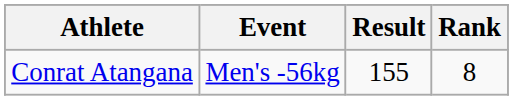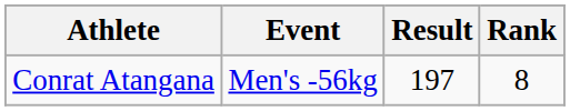 <table class="wikitable" style="font-size:90%">
 <tr>
 <th>Athlete</th>
 <th>Event</th>
 <th>Result</th>
 <th>Rank</th>
 </tr>
 <tr align=center>
 <td align=left><a href='#'>Conrat Atangana</a></td>
 <td align=left><a href='#'>Men's -56kg</a></td>
-<td>155</td>
+<td>197</td>
 <td>8</td>
 </tr>
 </table>
